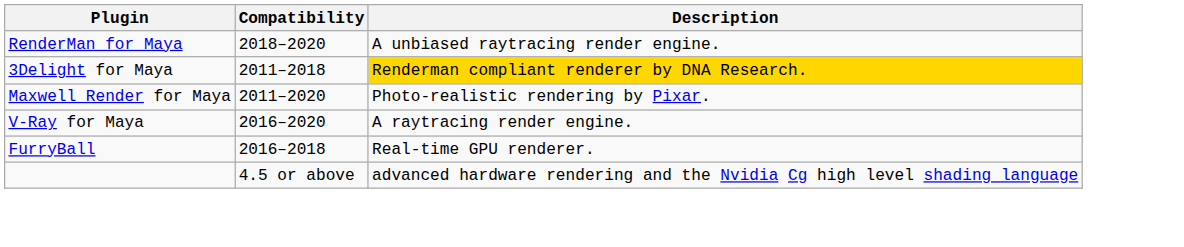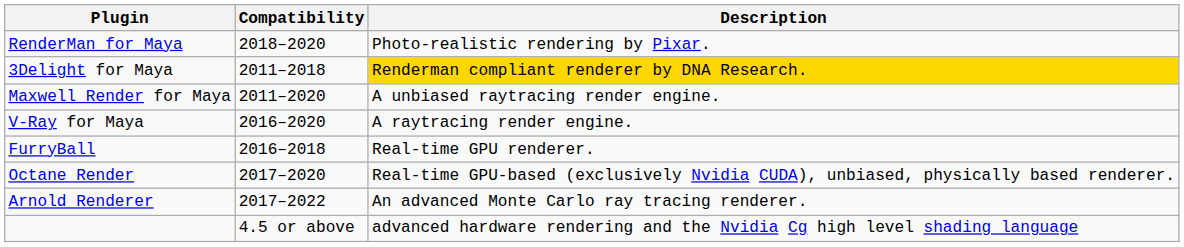 <table class="wikitable">
 <tr>
 <th>Plugin</th>
 <th>Compatibility</th>
 <th>Description</th>
 </tr>
 <tr>
 <td><a href='#'>RenderMan for Maya</a></td>
 <td>2018–2020</td>
-<td>A unbiased raytracing render engine.</td>
+<td>Photo-realistic rendering by <a href='#'>Pixar</a>.</td>
 </tr>
 <tr>
 <td><a href='#'>3Delight</a> for Maya</td>
 <td>2011–2018</td>
 <td style="background: gold;">Renderman compliant renderer by DNA Research.</td>
 </tr>
 <tr>
 <td><a href='#'>Maxwell Render</a> for Maya</td>
 <td>2011–2020</td>
-<td>Photo-realistic rendering by <a href='#'>Pixar</a>.</td>
+<td>A unbiased raytracing render engine.</td>
 </tr>
 <tr>
 <td><a href='#'>V-Ray</a> for Maya</td>
 <td>2016–2020</td>
 <td>A raytracing render engine.</td>
 </tr>
 <tr>
 <td><a href='#'>FurryBall</a></td>
 <td>2016–2018</td>
 <td>Real-time GPU renderer.</td>
 </tr>
 <tr>
+<td><a href='#'>Octane Render</a></td>
+<td>2017–2020</td>
+<td>Real-time GPU-based (exclusively <a href='#'>Nvidia</a> <a href='#'>CUDA</a>), unbiased, physically based renderer.</td>
+</tr>
+<tr>
+<td><a href='#'>Arnold Renderer</a></td>
+<td>2017–2022</td>
+<td>An advanced Monte Carlo ray tracing renderer.</td>
+</tr>
+<tr>
 <td></td>
 <td>4.5 or above</td>
 <td>advanced hardware rendering and the <a href='#'>Nvidia</a> <a href='#'>Cg</a> high level <a href='#'>shading language</a></td>
 </tr>
 </table>
